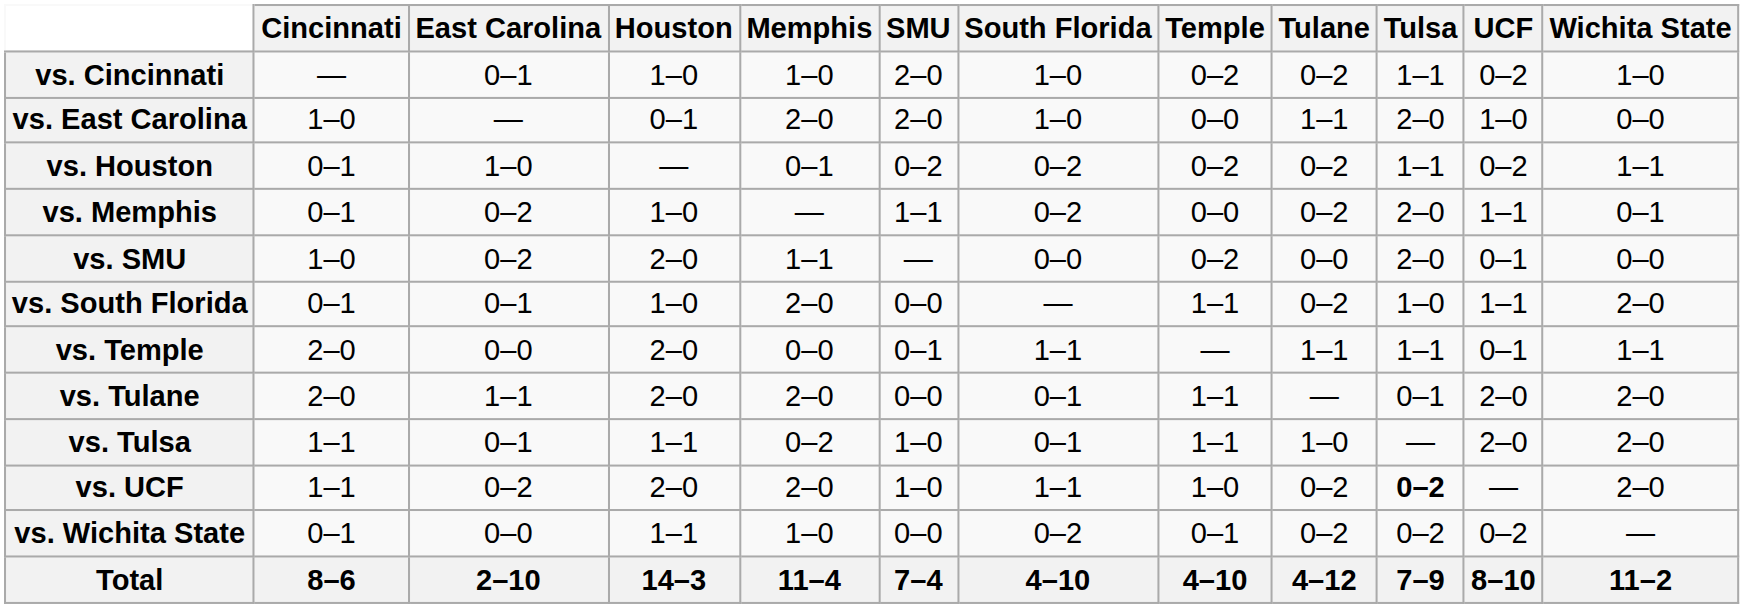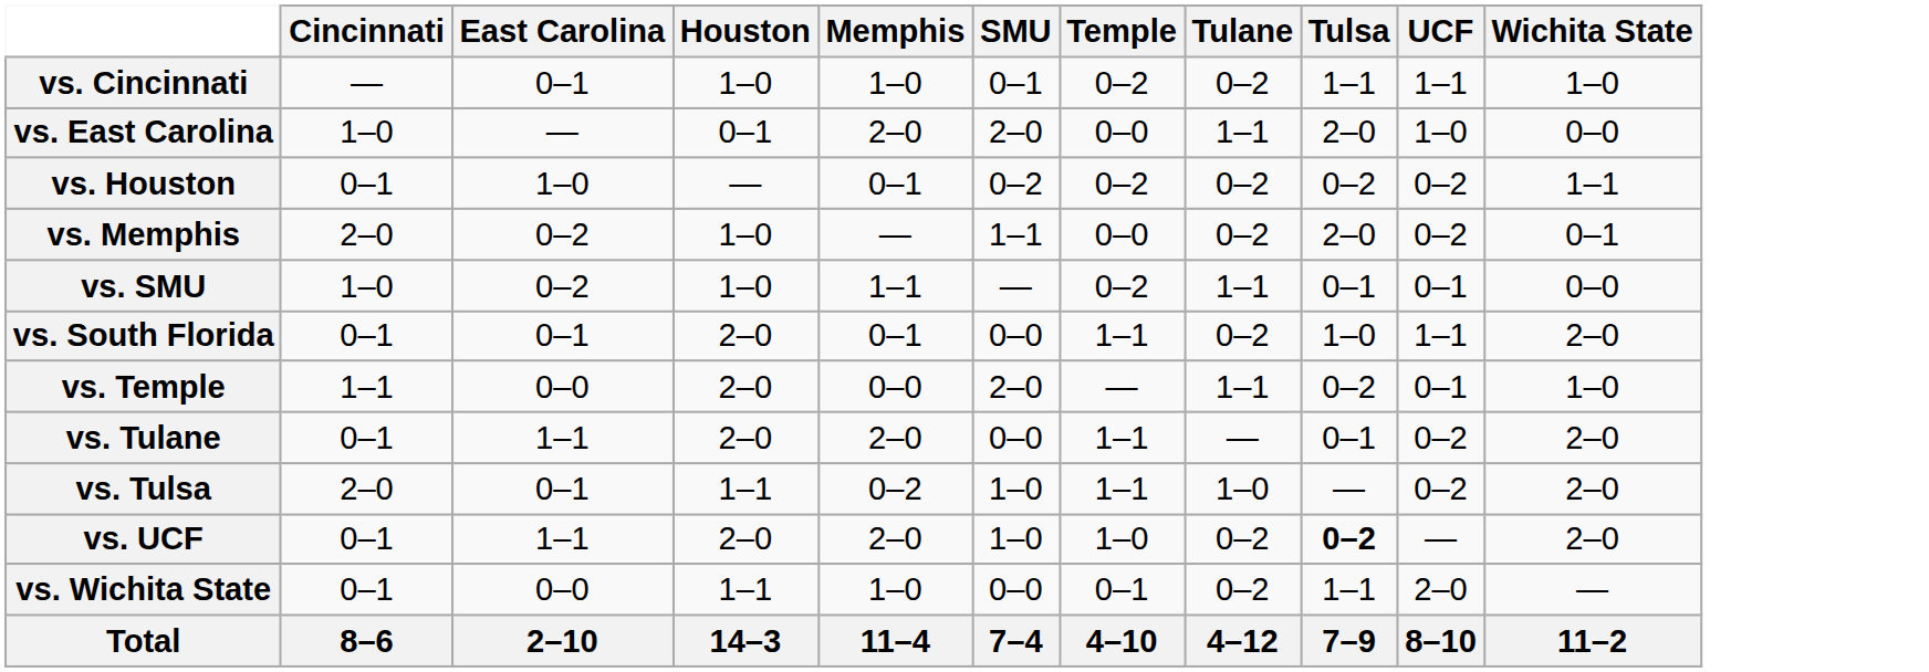 <table class="wikitable" style="white-space:nowrap;font-size:90%;">
 <tr>
 <th colspan=1 style="background:white; border-top-style:hidden; border-left-style:hidden;"   width=75> </th>
 <th style=>Cincinnati</th>
 <th style=>East Carolina</th>
 <th style=>Houston</th>
 <th style=>Memphis</th>
 <th style=>SMU</th>
-<th style=>South Florida</th>
 <th style=>Temple</th>
 <th style=>Tulane</th>
 <th style=>Tulsa</th>
 <th style=>UCF</th>
 <th style=>Wichita State</th>
 </tr>
 <tr style="text-align:center;">
 <th>vs. Cincinnati</th>
 <td>—</td>
 <td>0–1</td>
 <td>1–0</td>
 <td>1–0</td>
-<td>2–0</td>
-<td>1–0</td>
+<td>0–1</td>
 <td>0–2</td>
 <td>0–2</td>
 <td>1–1</td>
-<td>0–2</td>
+<td>1–1</td>
 <td>1–0</td>
 </tr>
 <tr style="text-align:center;">
 <th>vs. East Carolina</th>
 <td>1–0</td>
 <td>—</td>
 <td>0–1</td>
 <td>2–0</td>
 <td>2–0</td>
-<td>1–0</td>
 <td>0–0</td>
 <td>1–1</td>
 <td>2–0</td>
 <td>1–0</td>
 <td>0–0</td>
 </tr>
 <tr style="text-align:center;">
 <th>vs. Houston</th>
 <td>0–1</td>
 <td>1–0</td>
 <td>—</td>
 <td>0–1</td>
 <td>0–2</td>
 <td>0–2</td>
 <td>0–2</td>
 <td>0–2</td>
-<td>1–1</td>
 <td>0–2</td>
 <td>1–1</td>
 </tr>
 <tr style="text-align:center;">
 <th>vs. Memphis</th>
-<td>0–1</td>
+<td>2–0</td>
 <td>0–2</td>
 <td>1–0</td>
 <td>—</td>
 <td>1–1</td>
-<td>0–2</td>
 <td>0–0</td>
 <td>0–2</td>
 <td>2–0</td>
-<td>1–1</td>
+<td>0–2</td>
 <td>0–1</td>
 </tr>
 <tr style="text-align:center;">
 <th>vs. SMU</th>
 <td>1–0</td>
 <td>0–2</td>
-<td>2–0</td>
+<td>1–0</td>
 <td>1–1</td>
 <td>—</td>
-<td>0–0</td>
 <td>0–2</td>
-<td>0–0</td>
-<td>2–0</td>
+<td>1–1</td>
+<td>0–1</td>
 <td>0–1</td>
 <td>0–0</td>
 </tr>
 <tr style="text-align:center;">
 <th>vs. South Florida</th>
 <td>0–1</td>
 <td>0–1</td>
-<td>1–0</td>
 <td>2–0</td>
+<td>0–1</td>
 <td>0–0</td>
-<td>—</td>
 <td>1–1</td>
 <td>0–2</td>
 <td>1–0</td>
 <td>1–1</td>
 <td>2–0</td>
 </tr>
 <tr style="text-align:center;">
 <th>vs. Temple</th>
+<td>1–1</td>
+<td>0–0</td>
 <td>2–0</td>
 <td>0–0</td>
 <td>2–0</td>
-<td>0–0</td>
-<td>0–1</td>
-<td>1–1</td>
 <td>—</td>
 <td>1–1</td>
-<td>1–1</td>
+<td>0–2</td>
 <td>0–1</td>
-<td>1–1</td>
+<td>1–0</td>
 </tr>
 <tr style="text-align:center;">
 <th>vs. Tulane</th>
-<td>2–0</td>
+<td>0–1</td>
 <td>1–1</td>
 <td>2–0</td>
 <td>2–0</td>
 <td>0–0</td>
-<td>0–1</td>
 <td>1–1</td>
 <td>—</td>
 <td>0–1</td>
-<td>2–0</td>
+<td>0–2</td>
 <td>2–0</td>
 </tr>
 <tr style="text-align:center;">
 <th>vs. Tulsa</th>
-<td>1–1</td>
+<td>2–0</td>
 <td>0–1</td>
 <td>1–1</td>
 <td>0–2</td>
 <td>1–0</td>
-<td>0–1</td>
 <td>1–1</td>
 <td>1–0</td>
 <td>—</td>
-<td>2–0</td>
+<td>0–2</td>
 <td>2–0</td>
 </tr>
 <tr style="text-align:center;">
 <th>vs. UCF</th>
+<td>0–1</td>
 <td>1–1</td>
-<td>0–2</td>
 <td>2–0</td>
 <td>2–0</td>
 <td>1–0</td>
-<td>1–1</td>
 <td>1–0</td>
 <td>0–2</td>
 <td><strong>0–2</strong></td>
 <td>—</td>
 <td>2–0</td>
 </tr>
 <tr style="text-align:center;">
 <th>vs. Wichita State</th>
 <td>0–1</td>
 <td>0–0</td>
 <td>1–1</td>
 <td>1–0</td>
 <td>0–0</td>
-<td>0–2</td>
 <td>0–1</td>
 <td>0–2</td>
-<td>0–2</td>
-<td>0–2</td>
+<td>1–1</td>
+<td>2–0</td>
 <td>—<br></td>
 </tr>
 <tr style="text-align:center;">
 <th>Total</th>
 <th>8–6</th>
 <th>2–10</th>
 <th>14–3</th>
 <th>11–4</th>
 <th>7–4</th>
 <th>4–10</th>
-<th>4–10</th>
 <th>4–12</th>
 <th>7–9</th>
 <th>8–10</th>
 <th>11–2</th>
 </tr>
 </table>
